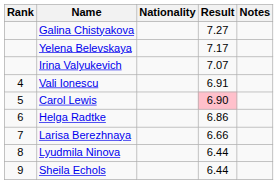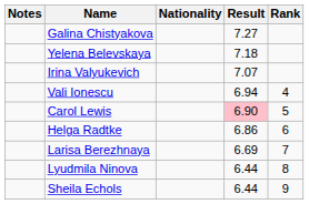 <table class="wikitable sortable" style="text-align:center">
 <tr>
-<th>Rank</th>
+<th>Notes</th>
 <th>Name</th>
 <th>Nationality</th>
 <th>Result</th>
-<th>Notes</th>
+<th>Rank</th>
 </tr>
 <tr>
 <td></td>
 <td align=left><a href='#'>Galina Chistyakova</a></td>
 <td align=left></td>
 <td>7.27</td>
 <td></td>
 </tr>
 <tr>
 <td></td>
 <td align=left><a href='#'>Yelena Belevskaya</a></td>
 <td align=left></td>
-<td>7.17</td>
+<td>7.18</td>
 <td></td>
 </tr>
 <tr>
 <td></td>
 <td align=left><a href='#'>Irina Valyukevich</a></td>
 <td align=left></td>
 <td>7.07</td>
 <td></td>
 </tr>
 <tr>
-<td>4</td>
+<td></td>
 <td align=left><a href='#'>Vali Ionescu</a></td>
 <td align=left></td>
-<td>6.91</td>
-<td></td>
+<td>6.94</td>
+<td>4</td>
 </tr>
 <tr>
-<td>5</td>
+<td></td>
 <td align=left><a href='#'>Carol Lewis</a></td>
 <td align=left></td>
 <td style="background: pink;">6.90</td>
-<td></td>
+<td>5</td>
 </tr>
 <tr>
-<td>6</td>
+<td></td>
 <td align=left><a href='#'>Helga Radtke</a></td>
 <td align=left></td>
 <td>6.86</td>
-<td></td>
+<td>6</td>
 </tr>
 <tr>
-<td>7</td>
+<td></td>
 <td align=left><a href='#'>Larisa Berezhnaya</a></td>
 <td align=left></td>
-<td>6.66</td>
-<td></td>
+<td>6.69</td>
+<td>7</td>
 </tr>
 <tr>
-<td>8</td>
+<td></td>
 <td align=left><a href='#'>Lyudmila Ninova</a></td>
 <td align=left></td>
 <td>6.44</td>
-<td></td>
+<td>8</td>
 </tr>
 <tr>
-<td>9</td>
+<td></td>
 <td align=left><a href='#'>Sheila Echols</a></td>
 <td align=left></td>
 <td>6.44</td>
-<td></td>
+<td>9</td>
 </tr>
 </table>
